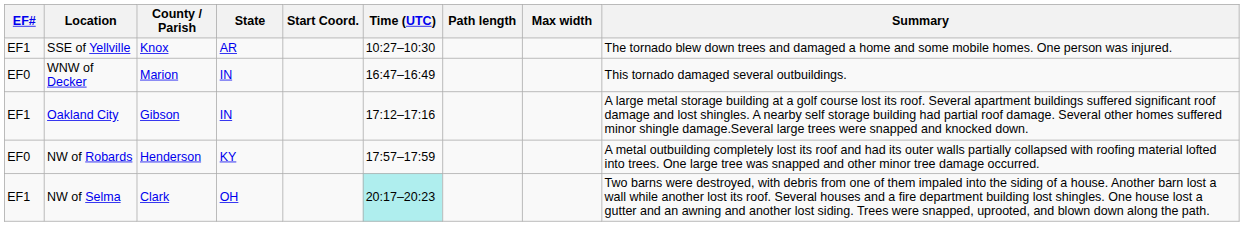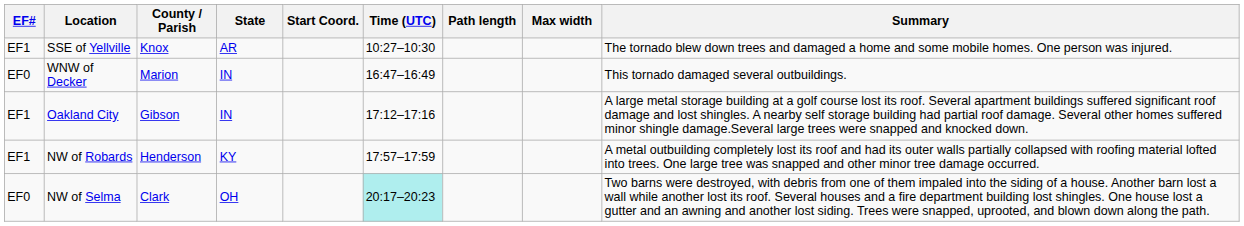 <table class="wikitable sortable" style="width:100%;">
 <tr>
 <th scope="col"  style="width:3%; text-align:center;"><a href='#'>EF#</a></th>
 <th scope="col"  style="width:7%; text-align:center;" class="unsortable">Location</th>
 <th scope="col"  style="width:6%; text-align:center;" class="unsortable">County / Parish</th>
 <th scope="col"  style="width:5%; text-align:center;">State</th>
 <th scope="col"  style="width:6%; text-align:center;">Start Coord.</th>
 <th scope="col"  style="width:6%; text-align:center;">Time (<a href='#'>UTC</a>)</th>
 <th scope="col"  style="width:6%; text-align:center;">Path length</th>
 <th scope="col"  style="width:6%; text-align:center;">Max width</th>
 <th scope="col" class="unsortable" style="width:48%; text-align:center;">Summary</th>
 </tr>
 <tr>
 <td bgcolor=>EF1</td>
 <td>SSE of <a href='#'>Yellville</a></td>
 <td><a href='#'>Knox</a></td>
 <td><a href='#'>AR</a></td>
 <td></td>
 <td>10:27–10:30</td>
 <td></td>
 <td></td>
 <td>The tornado blew down trees and damaged a home and some mobile homes. One person was injured.</td>
 </tr>
 <tr>
 <td bgcolor=>EF0</td>
 <td>WNW of <a href='#'>Decker</a></td>
 <td><a href='#'>Marion</a></td>
 <td><a href='#'>IN</a></td>
 <td></td>
 <td>16:47–16:49</td>
 <td></td>
 <td></td>
 <td>This tornado damaged several outbuildings.</td>
 </tr>
 <tr>
 <td bgcolor=>EF1</td>
 <td><a href='#'>Oakland City</a></td>
 <td><a href='#'>Gibson</a></td>
 <td><a href='#'>IN</a></td>
 <td></td>
 <td>17:12–17:16</td>
 <td></td>
 <td></td>
 <td>A large metal storage building at a golf course lost its roof. Several apartment buildings suffered significant roof damage and lost shingles. A nearby self storage building had partial roof damage. Several other homes suffered minor shingle damage.Several large trees were snapped and knocked down. </td>
 </tr>
 <tr>
-<td bgcolor=>EF0</td>
+<td bgcolor=>EF1</td>
 <td>NW of <a href='#'>Robards</a></td>
 <td><a href='#'>Henderson</a></td>
 <td><a href='#'>KY</a></td>
 <td></td>
 <td>17:57–17:59</td>
 <td></td>
 <td></td>
 <td>A metal outbuilding completely lost its roof and had its outer walls partially collapsed with roofing material lofted into trees. One large tree was snapped and other minor tree damage occurred.</td>
 </tr>
 <tr>
-<td bgcolor=>EF1</td>
+<td bgcolor=>EF0</td>
 <td>NW of <a href='#'>Selma</a></td>
 <td><a href='#'>Clark</a></td>
 <td><a href='#'>OH</a></td>
 <td></td>
 <td style="background: paleturquoise;">20:17–20:23</td>
 <td></td>
 <td></td>
 <td>Two barns were destroyed, with debris from one of them impaled into the siding of a house. Another barn lost a wall while another lost its roof. Several houses and a fire department building lost shingles. One house lost a gutter and an awning and another lost siding. Trees were snapped, uprooted, and blown down along the path.</td>
 </tr>
 </table>
